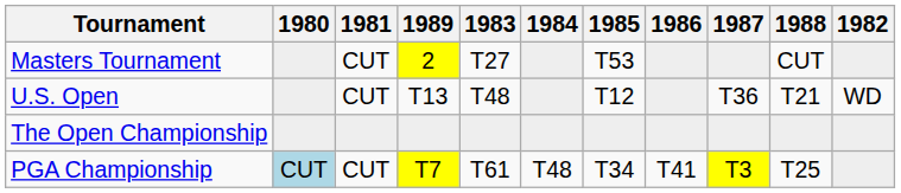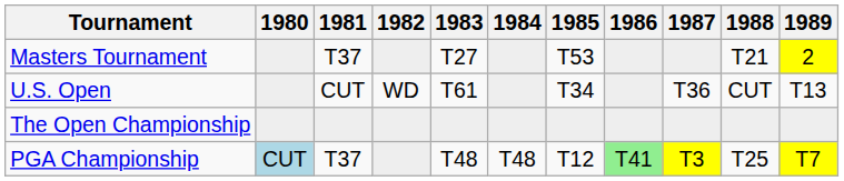 <table class="wikitable" style="font-size:95%;text-align:center;">
 <tr>
 <th>Tournament</th>
 <th>1980</th>
 <th>1981</th>
-<th>1989</th>
+<th>1982</th>
 <th>1983</th>
 <th>1984</th>
 <th>1985</th>
 <th>1986</th>
 <th>1987</th>
 <th>1988</th>
-<th>1982</th>
+<th>1989</th>
 </tr>
 <tr>
 <td align=left><a href='#'>Masters Tournament</a></td>
 <td style="background:#eeeeee;"></td>
-<td>CUT</td>
-<td style="background:yellow;">2</td>
+<td>T37</td>
+<td style="background:#eeeeee;"></td>
 <td>T27</td>
 <td style="background:#eeeeee;"></td>
 <td>T53</td>
 <td style="background:#eeeeee;"></td>
 <td style="background:#eeeeee;"></td>
-<td>CUT</td>
-<td style="background:#eeeeee;"></td>
+<td>T21</td>
+<td style="background:yellow;">2</td>
 </tr>
 <tr>
 <td align=left><a href='#'>U.S. Open</a></td>
 <td style="background:#eeeeee;"></td>
 <td>CUT</td>
-<td>T13</td>
-<td>T48</td>
+<td>WD</td>
+<td>T61</td>
 <td style="background:#eeeeee;"></td>
-<td>T12</td>
+<td>T34</td>
 <td style="background:#eeeeee;"></td>
 <td>T36</td>
-<td>T21</td>
-<td>WD</td>
+<td>CUT</td>
+<td>T13</td>
 </tr>
 <tr>
 <td align=left><a href='#'>The Open Championship</a></td>
 <td style="background:#eeeeee;"></td>
 <td style="background:#eeeeee;"></td>
 <td style="background:#eeeeee;"></td>
 <td style="background:#eeeeee;"></td>
 <td style="background:#eeeeee;"></td>
 <td style="background:#eeeeee;"></td>
 <td style="background:#eeeeee;"></td>
 <td style="background:#eeeeee;"></td>
 <td style="background:#eeeeee;"></td>
 <td style="background:#eeeeee;"></td>
 </tr>
 <tr>
 <td align=left><a href='#'>PGA Championship</a></td>
 <td style="background: lightblue;">CUT</td>
-<td>CUT</td>
-<td style="background:yellow;">T7</td>
-<td>T61</td>
+<td>T37</td>
+<td style="background:#eeeeee;"></td>
 <td>T48</td>
-<td>T34</td>
-<td>T41</td>
+<td>T48</td>
+<td>T12</td>
+<td style="background: lightgreen;">T41</td>
 <td style="background:yellow;">T3</td>
 <td>T25</td>
-<td style="background:#eeeeee;"></td>
+<td style="background:yellow;">T7</td>
 </tr>
 </table>
